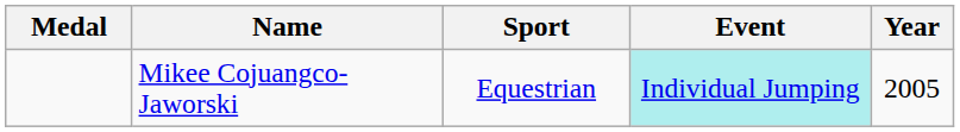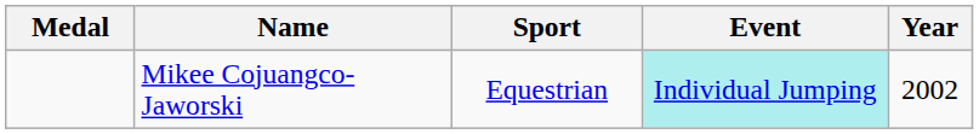 <table class="wikitable"  style="font-size:100%;  text-align:center;">
 <tr>
 <th width="65">Medal</th>
 <th width="170">Name</th>
 <th width="100">Sport</th>
 <th width="130">Event</th>
 <th width="40">Year</th>
 </tr>
 <tr>
 <td></td>
 <td align=left><a href='#'>Mikee Cojuangco-Jaworski</a></td>
 <td><a href='#'>Equestrian</a></td>
 <td style="background: paleturquoise;"><a href='#'>Individual Jumping</a></td>
-<td>2005</td>
+<td>2002</td>
 </tr>
 </table>
